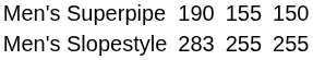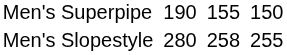 <table>
 <tr>
 <td>Men's Superpipe</td>
 <td></td>
 <td>190</td>
 <td></td>
 <td>155</td>
 <td></td>
 <td>150</td>
 </tr>
 <tr>
 <td>Men's Slopestyle</td>
 <td></td>
-<td>283</td>
+<td>280</td>
 <td></td>
-<td>255</td>
+<td>258</td>
 <td></td>
 <td>255</td>
 </tr>
 </table>
